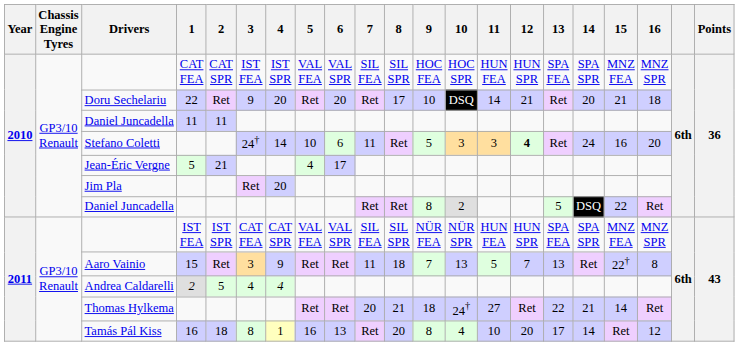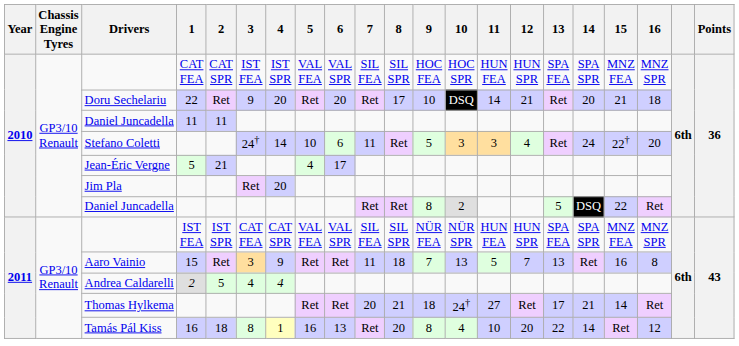 <table class="wikitable" style="text-align:center; font-size:85%;">
 <tr>
 <th>Year</th>
 <th>Chassis<br>Engine<br>Tyres</th>
 <th>Drivers</th>
 <th>1</th>
 <th>2</th>
 <th>3</th>
 <th>4</th>
 <th>5</th>
 <th>6</th>
 <th>7</th>
 <th>8</th>
 <th>9</th>
 <th>10</th>
 <th>11</th>
 <th>12</th>
 <th>13</th>
 <th>14</th>
 <th>15</th>
 <th>16</th>
 <th></th>
 <th>Points</th>
 </tr>
 <tr>
 <th rowspan=7><a href='#'>2010</a></th>
 <td rowspan=7><a href='#'>GP3/10</a><br><a href='#'>Renault</a><br></td>
 <td></td>
 <td><a href='#'>CAT<br>FEA</a></td>
 <td><a href='#'>CAT<br>SPR</a></td>
 <td><a href='#'>IST<br>FEA</a></td>
 <td><a href='#'>IST<br>SPR</a></td>
 <td><a href='#'>VAL<br>FEA</a></td>
 <td><a href='#'>VAL<br>SPR</a></td>
 <td><a href='#'>SIL<br>FEA</a></td>
 <td><a href='#'>SIL<br>SPR</a></td>
 <td><a href='#'>HOC<br>FEA</a></td>
 <td><a href='#'>HOC<br>SPR</a></td>
 <td><a href='#'>HUN<br>FEA</a></td>
 <td><a href='#'>HUN<br>SPR</a></td>
 <td><a href='#'>SPA<br>FEA</a></td>
 <td><a href='#'>SPA<br>SPR</a></td>
 <td><a href='#'>MNZ<br>FEA</a></td>
 <td><a href='#'>MNZ<br>SPR</a></td>
 <th rowspan=7>6th</th>
 <th rowspan=7>36</th>
 </tr>
 <tr>
 <td align="left"> <a href='#'>Doru Sechelariu</a></td>
 <td bgcolor="#CFCFFF">22</td>
 <td bgcolor="#EFCFFF">Ret</td>
 <td bgcolor="#CFCFFF">9</td>
 <td bgcolor="#CFCFFF">20</td>
 <td bgcolor="#EFCFFF">Ret</td>
 <td bgcolor="#CFCFFF">20</td>
 <td bgcolor="#EFCFFF">Ret</td>
 <td bgcolor="#CFCFFF">17</td>
 <td bgcolor="#CFCFFF">10</td>
 <td style="background:#000000; color:white">DSQ</td>
 <td bgcolor="#CFCFFF">14</td>
 <td bgcolor="#CFCFFF">21</td>
 <td bgcolor="#EFCFFF">Ret</td>
 <td bgcolor="#CFCFFF">20</td>
 <td bgcolor="#CFCFFF">21</td>
 <td bgcolor="#CFCFFF">18</td>
 </tr>
 <tr>
 <td align="left"> <a href='#'>Daniel Juncadella</a></td>
 <td bgcolor="#CFCFFF">11</td>
 <td bgcolor="#CFCFFF">11</td>
 <td></td>
 <td></td>
 <td></td>
 <td></td>
 <td></td>
 <td></td>
 <td></td>
 <td></td>
 <td></td>
 <td></td>
 <td></td>
 <td></td>
 <td></td>
 <td></td>
 </tr>
 <tr>
 <td align="left"> <a href='#'>Stefano Coletti</a></td>
 <td></td>
 <td></td>
 <td bgcolor="#CFCFFF">24<sup>†</sup></td>
 <td bgcolor="#CFCFFF">14</td>
 <td bgcolor="#CFCFFF">10</td>
 <td bgcolor="#DFFFDF">6</td>
 <td bgcolor="#CFCFFF">11</td>
 <td bgcolor="#EFCFFF">Ret</td>
 <td bgcolor="#DFFFDF">5</td>
 <td bgcolor="#FFDF9F">3</td>
 <td bgcolor="#FFDF9F">3</td>
-<td bgcolor="#DFFFDF"><strong>4</strong></td>
+<td bgcolor="#DFFFDF">4</td>
 <td bgcolor="#EFCFFF">Ret</td>
 <td bgcolor="#CFCFFF">24</td>
-<td bgcolor="#CFCFFF">16</td>
+<td bgcolor="#CFCFFF">22<sup>†</sup></td>
 <td bgcolor="#CFCFFF">20</td>
 </tr>
 <tr>
 <td align="left"> <a href='#'>Jean-Éric Vergne</a></td>
 <td bgcolor="#DFFFDF">5</td>
 <td bgcolor="#CFCFFF">21</td>
 <td></td>
 <td></td>
 <td bgcolor="#DFFFDF">4</td>
 <td bgcolor="#CFCFFF">17</td>
 <td></td>
 <td></td>
 <td></td>
 <td></td>
 <td></td>
 <td></td>
 <td></td>
 <td></td>
 <td></td>
 <td></td>
 </tr>
 <tr>
 <td align="left"> <a href='#'>Jim Pla</a></td>
 <td></td>
 <td></td>
 <td bgcolor="#EFCFFF">Ret</td>
 <td bgcolor="#CFCFFF">20</td>
 <td></td>
 <td></td>
 <td></td>
 <td></td>
 <td></td>
 <td></td>
 <td></td>
 <td></td>
 <td></td>
 <td></td>
 <td></td>
 <td></td>
 </tr>
 <tr>
 <td align="left"> <a href='#'>Daniel Juncadella</a></td>
 <td></td>
 <td></td>
 <td></td>
 <td></td>
 <td></td>
 <td></td>
 <td bgcolor="#EFCFFF">Ret</td>
 <td bgcolor="#EFCFFF">Ret</td>
 <td bgcolor="#DFFFDF">8</td>
 <td bgcolor="#DFDFDF">2</td>
 <td></td>
 <td></td>
 <td bgcolor="#DFFFDF">5</td>
 <td style="background:#000000; color:white">DSQ</td>
 <td bgcolor="#CFCFFF">22</td>
 <td bgcolor="#EFCFFF">Ret</td>
 </tr>
 <tr>
 <th rowspan=5><a href='#'>2011</a></th>
 <td rowspan=5><a href='#'>GP3/10</a><br><a href='#'>Renault</a><br></td>
 <td></td>
 <td><a href='#'>IST<br>FEA</a></td>
 <td><a href='#'>IST<br>SPR</a></td>
 <td><a href='#'>CAT<br>FEA</a></td>
 <td><a href='#'>CAT<br>SPR</a></td>
 <td><a href='#'>VAL<br>FEA</a></td>
 <td><a href='#'>VAL<br>SPR</a></td>
 <td><a href='#'>SIL<br>FEA</a></td>
 <td><a href='#'>SIL<br>SPR</a></td>
 <td><a href='#'>NÜR<br>FEA</a></td>
 <td><a href='#'>NÜR<br>SPR</a></td>
 <td><a href='#'>HUN<br>FEA</a></td>
 <td><a href='#'>HUN<br>SPR</a></td>
 <td><a href='#'>SPA<br>FEA</a></td>
 <td><a href='#'>SPA<br>SPR</a></td>
 <td><a href='#'>MNZ<br>FEA</a></td>
 <td><a href='#'>MNZ<br>SPR</a></td>
 <th rowspan=5>6th</th>
 <th rowspan=5>43</th>
 </tr>
 <tr>
 <td align="left"> <a href='#'>Aaro Vainio</a></td>
 <td bgcolor="#CFCFFF">15</td>
 <td bgcolor="#EFCFFF">Ret</td>
 <td bgcolor="#FFDF9F">3</td>
 <td bgcolor="#CFCFFF">9</td>
 <td bgcolor="#EFCFFF">Ret</td>
 <td bgcolor="#EFCFFF">Ret</td>
 <td bgcolor="#CFCFFF">11</td>
 <td bgcolor="#CFCFFF">18</td>
 <td bgcolor="#DFFFDF">7</td>
 <td bgcolor="#CFCFFF">13</td>
 <td bgcolor="#DFFFDF">5</td>
 <td bgcolor="#CFCFFF">7</td>
 <td bgcolor="#CFCFFF">13</td>
 <td bgcolor="#EFCFFF">Ret</td>
-<td bgcolor="#CFCFFF">22<sup>†</sup></td>
+<td bgcolor="#CFCFFF">16</td>
 <td bgcolor="#CFCFFF">8</td>
 </tr>
 <tr>
 <td align="left"> <a href='#'>Andrea Caldarelli</a></td>
 <td bgcolor="#DFDFDF"><em>2</em></td>
 <td bgcolor="#DFFFDF">5</td>
 <td bgcolor="#DFFFDF">4</td>
 <td bgcolor="#DFFFDF"><em>4</em></td>
 <td></td>
 <td></td>
 <td></td>
 <td></td>
 <td></td>
 <td></td>
 <td></td>
 <td></td>
 <td></td>
 <td></td>
 <td></td>
 <td></td>
 </tr>
 <tr>
 <td align="left"> <a href='#'>Thomas Hylkema</a></td>
 <td></td>
 <td></td>
 <td></td>
 <td></td>
 <td bgcolor="#EFCFFF">Ret</td>
 <td bgcolor="#EFCFFF">Ret</td>
 <td bgcolor="#CFCFFF">20</td>
 <td bgcolor="#CFCFFF">21</td>
 <td bgcolor="#CFCFFF">18</td>
 <td bgcolor="#CFCFFF">24<sup>†</sup></td>
 <td bgcolor="#CFCFFF">27</td>
 <td bgcolor="#EFCFFF">Ret</td>
-<td bgcolor="#CFCFFF">22</td>
+<td bgcolor="#CFCFFF">17</td>
 <td bgcolor="#CFCFFF">21</td>
 <td bgcolor="#CFCFFF">14</td>
 <td bgcolor="#EFCFFF">Ret</td>
 </tr>
 <tr>
 <td align="left"> <a href='#'>Tamás Pál Kiss</a></td>
 <td bgcolor="#CFCFFF">16</td>
 <td bgcolor="#CFCFFF">18</td>
 <td bgcolor="#DFFFDF">8</td>
 <td bgcolor="#FFFFBF">1</td>
 <td bgcolor="#CFCFFF">16</td>
 <td bgcolor="#CFCFFF">13</td>
 <td bgcolor="#EFCFFF">Ret</td>
 <td bgcolor="#CFCFFF">20</td>
 <td bgcolor="#DFFFDF">8</td>
 <td bgcolor="#DFFFDF">4</td>
 <td bgcolor="#CFCFFF">10</td>
 <td bgcolor="#CFCFFF">20</td>
-<td bgcolor="#CFCFFF">17</td>
+<td bgcolor="#CFCFFF">22</td>
 <td bgcolor="#CFCFFF">14</td>
 <td bgcolor="#EFCFFF">Ret</td>
 <td bgcolor="#CFCFFF">12</td>
 </tr>
 </table>
